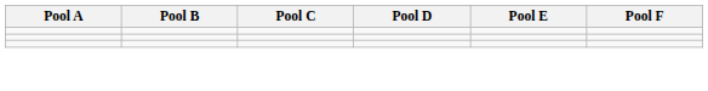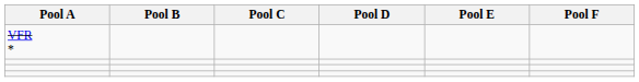 <table class="wikitable" width=800 style="white-space:nowrap">
 <tr>
 <th width=16%>Pool A</th>
 <th width=16%>Pool B</th>
 <th width=16%>Pool C</th>
 <th width=16%>Pool D</th>
 <th width=16%>Pool E</th>
 <th width=16%>Pool F</th>
+</tr>
+<tr>
+<td><s> <a href='#'>VFR</a></s><br>*</td>
+<td></td>
+<td></td>
+<td></td>
+<td></td>
+<td></td>
 </tr>
 <tr>
 <td></td>
 <td></td>
 <td></td>
 <td></td>
 <td></td>
 <td></td>
 </tr>
 <tr>
 <td></td>
 <td></td>
 <td></td>
 <td></td>
 <td></td>
 <td></td>
 </tr>
 <tr>
 <td></td>
 <td></td>
 <td></td>
 <td></td>
 <td></td>
 <td></td>
 </tr>
 </table>
